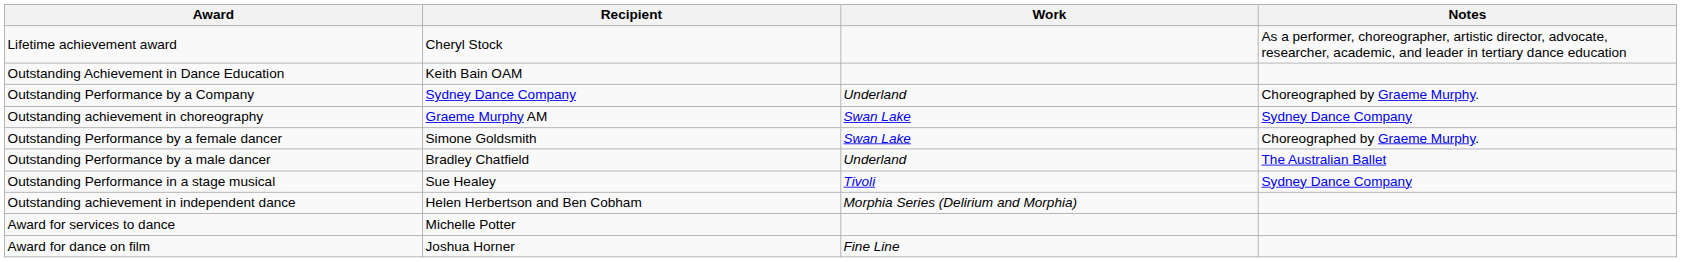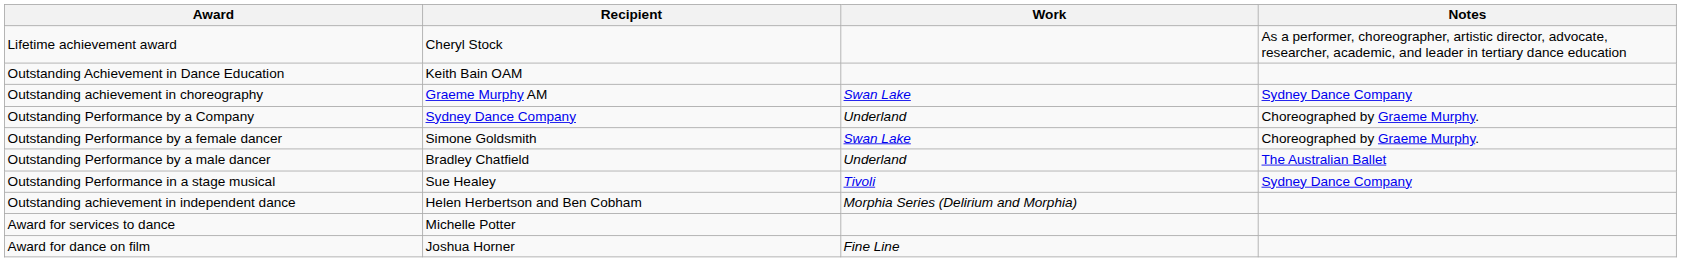 <table class="wikitable">
 <tr>
 <th width="25%">Award</th>
 <th width="25%">Recipient</th>
 <th width="25%">Work</th>
 <th width="25%">Notes</th>
 </tr>
 <tr>
 <td>Lifetime achievement award</td>
 <td>Cheryl Stock</td>
 <td></td>
 <td>As a performer, choreographer, artistic director, advocate, researcher, academic, and leader in tertiary dance education</td>
 </tr>
 <tr>
 <td>Outstanding Achievement in Dance Education</td>
 <td>Keith Bain OAM</td>
 <td></td>
 <td></td>
 </tr>
 <tr>
+<td>Outstanding achievement in choreography</td>
+<td><a href='#'>Graeme Murphy</a> AM</td>
+<td><em><a href='#'>Swan Lake</a></em></td>
+<td><a href='#'>Sydney Dance Company</a></td>
+</tr>
+<tr>
 <td>Outstanding Performance by a Company</td>
 <td><a href='#'>Sydney Dance Company</a></td>
 <td><em>Underland</em></td>
 <td>Choreographed by <a href='#'>Graeme Murphy</a>.</td>
-</tr>
-<tr>
-<td>Outstanding achievement in choreography</td>
-<td><a href='#'>Graeme Murphy</a> AM</td>
-<td><em><a href='#'>Swan Lake</a></em></td>
-<td><a href='#'>Sydney Dance Company</a></td>
 </tr>
 <tr>
 <td>Outstanding Performance by a female dancer</td>
 <td>Simone Goldsmith</td>
 <td><em><a href='#'>Swan Lake</a></em></td>
 <td>Choreographed by <a href='#'>Graeme Murphy</a>.</td>
 </tr>
 <tr>
 <td>Outstanding Performance by a male dancer</td>
 <td>Bradley Chatfield</td>
 <td><em>Underland</em></td>
 <td><a href='#'>The Australian Ballet</a></td>
 </tr>
 <tr>
 <td>Outstanding Performance in a stage musical</td>
 <td>Sue Healey</td>
 <td><em><a href='#'>Tivoli</a></em></td>
 <td><a href='#'>Sydney Dance Company</a></td>
 </tr>
 <tr>
 <td>Outstanding achievement in independent dance</td>
 <td>Helen Herbertson and Ben Cobham</td>
 <td><em>Morphia Series (Delirium and Morphia)</em></td>
 <td></td>
 </tr>
 <tr>
 <td>Award for services to dance</td>
 <td>Michelle Potter</td>
 <td></td>
 <td></td>
 </tr>
 <tr>
 <td>Award for dance on film</td>
 <td>Joshua Horner</td>
 <td><em>Fine Line</em></td>
 <td></td>
 </tr>
 </table>
